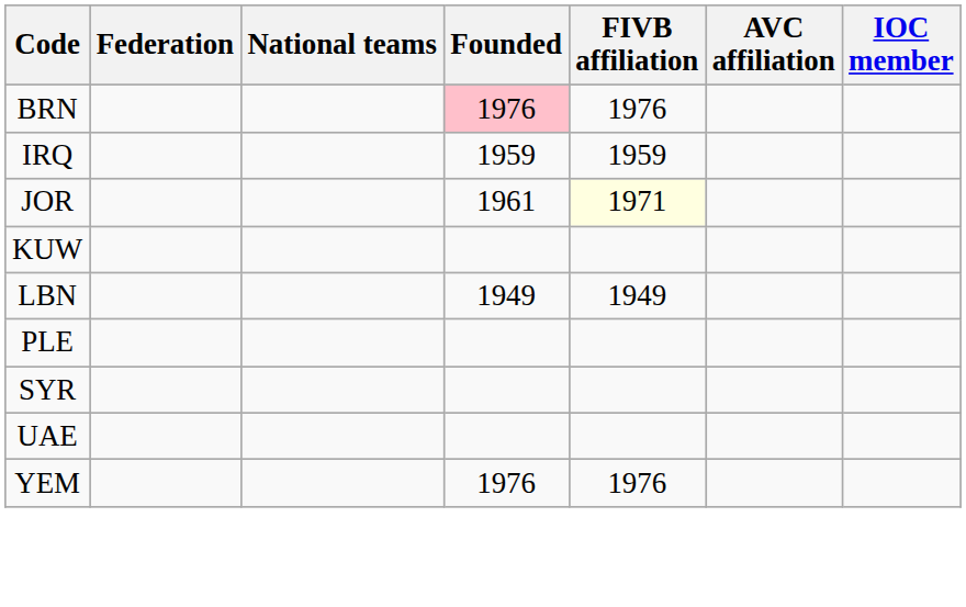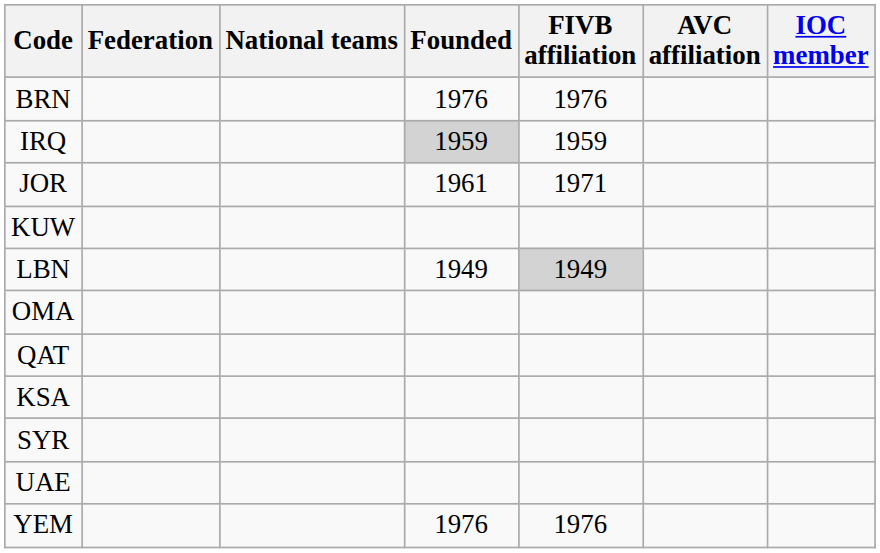 <table class="wikitable sortable" style="text-align:center">
 <tr>
 <th>Code</th>
 <th>Federation</th>
 <th class="unsortable">National teams</th>
 <th>Founded</th>
 <th>FIVB<br>affiliation</th>
 <th>AVC<br>affiliation</th>
 <th><a href='#'>IOC</a><br><a href='#'>member</a></th>
 </tr>
 <tr>
 <td>BRN</td>
 <td style="text-align:left"></td>
 <td></td>
-<td style="background: pink;">1976</td>
+<td>1976</td>
 <td>1976</td>
 <td></td>
 <td></td>
 </tr>
 <tr>
 <td>IRQ</td>
 <td style="text-align:left"></td>
 <td></td>
-<td>1959</td>
+<td style="background: lightgrey;">1959</td>
 <td>1959</td>
 <td></td>
 <td></td>
 </tr>
 <tr>
 <td>JOR</td>
 <td style="text-align:left"></td>
 <td></td>
 <td>1961</td>
-<td style="background: lightyellow;">1971</td>
+<td>1971</td>
 <td></td>
 <td></td>
 </tr>
 <tr>
 <td>KUW</td>
 <td style="text-align:left"></td>
 <td></td>
 <td></td>
 <td></td>
 <td></td>
 <td></td>
 </tr>
 <tr>
 <td>LBN</td>
 <td style="text-align:left"></td>
 <td></td>
 <td>1949</td>
-<td>1949</td>
+<td style="background: lightgrey;">1949</td>
 <td></td>
 <td></td>
 </tr>
 <tr>
-<td>PLE</td>
+<td>OMA</td>
+<td style="text-align:left"></td>
+<td></td>
+<td></td>
+<td></td>
+<td></td>
+<td></td>
+</tr>
+<tr>
+<td>QAT</td>
+<td style="text-align:left"></td>
+<td></td>
+<td></td>
+<td></td>
+<td></td>
+<td></td>
+</tr>
+<tr>
+<td>KSA</td>
 <td style="text-align:left"></td>
 <td></td>
 <td></td>
 <td></td>
 <td></td>
 <td></td>
 </tr>
 <tr>
 <td>SYR</td>
 <td style="text-align:left"></td>
 <td></td>
 <td></td>
 <td></td>
 <td></td>
 <td></td>
 </tr>
 <tr>
 <td>UAE</td>
 <td style="text-align:left"></td>
 <td></td>
 <td></td>
 <td></td>
 <td></td>
 <td></td>
 </tr>
 <tr>
 <td>YEM</td>
 <td style="text-align:left"></td>
 <td></td>
 <td>1976</td>
 <td>1976</td>
 <td></td>
 <td></td>
 </tr>
 </table>
